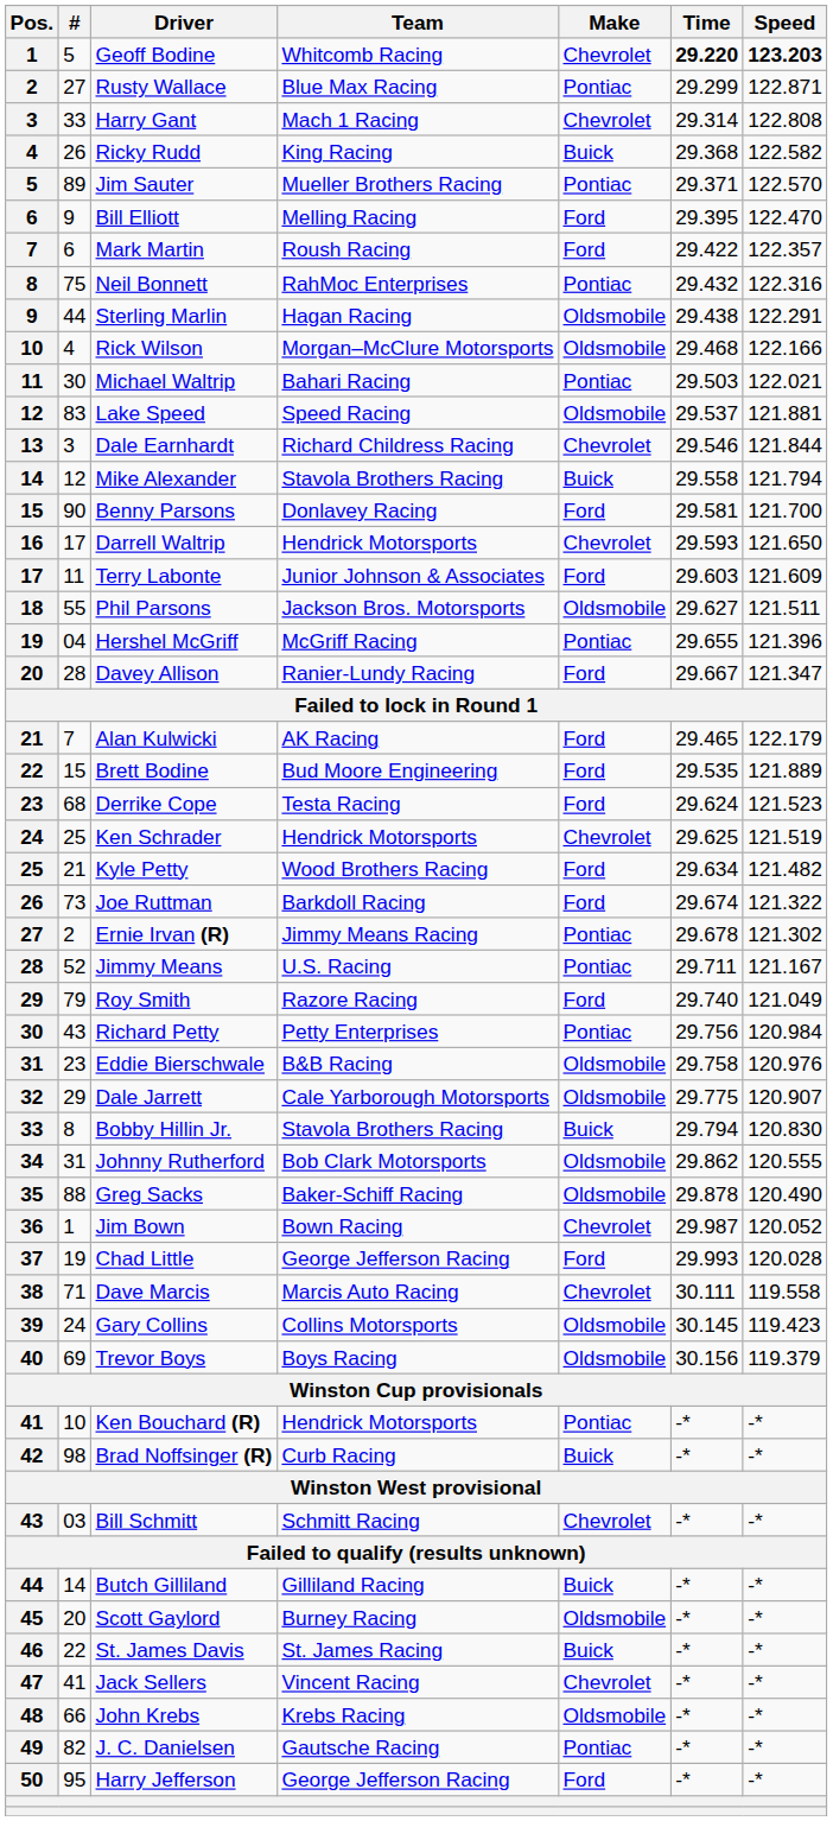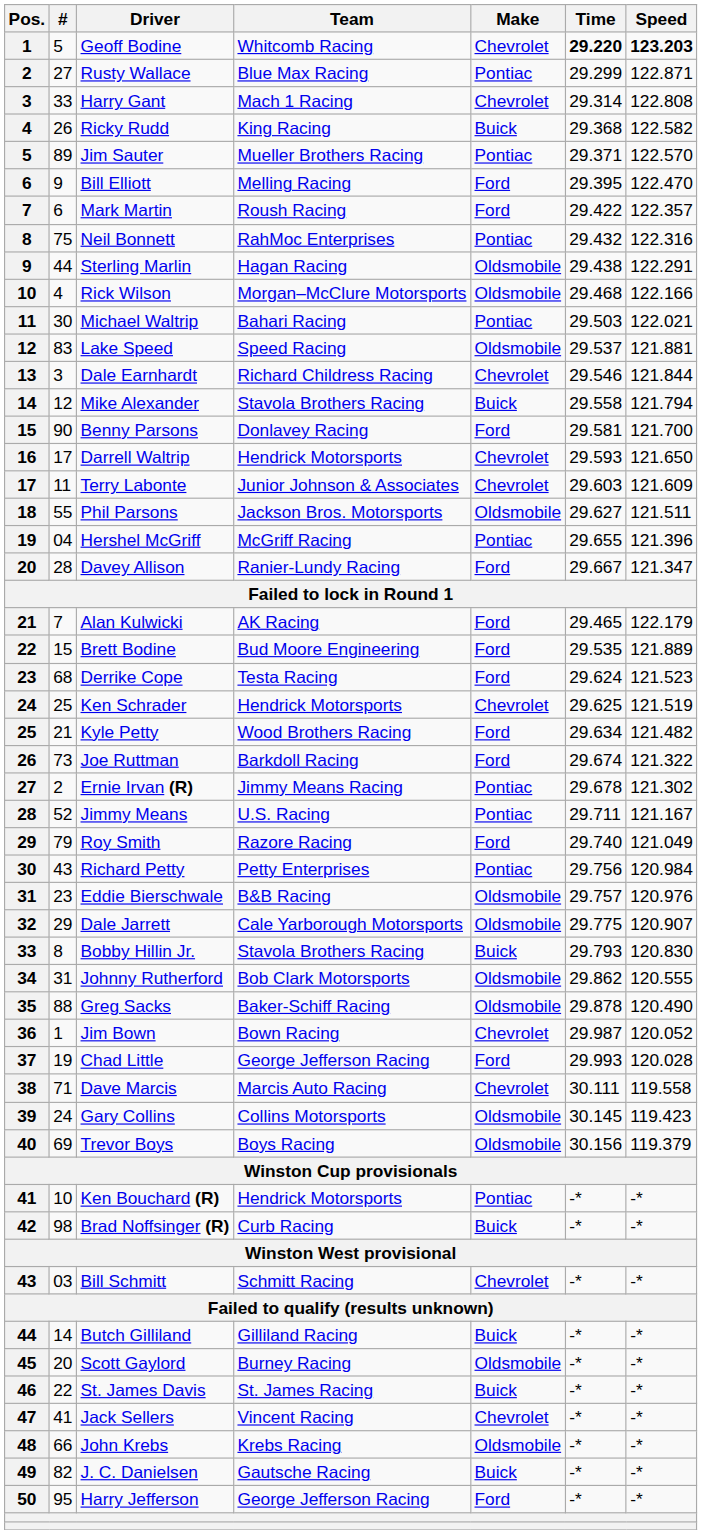 <table class="wikitable" style="font-size:95%">
 <tr>
 <th>Pos.</th>
 <th>#</th>
 <th>Driver</th>
 <th>Team</th>
 <th>Make</th>
 <th>Time</th>
 <th>Speed</th>
 </tr>
 <tr>
 <th>1</th>
 <td>5</td>
 <td><a href='#'>Geoff Bodine</a></td>
 <td><a href='#'>Whitcomb Racing</a></td>
 <td><a href='#'>Chevrolet</a></td>
 <td><strong>29.220</strong></td>
 <td><strong>123.203</strong></td>
 </tr>
 <tr>
 <th>2</th>
 <td>27</td>
 <td><a href='#'>Rusty Wallace</a></td>
 <td><a href='#'>Blue Max Racing</a></td>
 <td><a href='#'>Pontiac</a></td>
 <td>29.299</td>
 <td>122.871</td>
 </tr>
 <tr>
 <th>3</th>
 <td>33</td>
 <td><a href='#'>Harry Gant</a></td>
 <td><a href='#'>Mach 1 Racing</a></td>
 <td><a href='#'>Chevrolet</a></td>
 <td>29.314</td>
 <td>122.808</td>
 </tr>
 <tr>
 <th>4</th>
 <td>26</td>
 <td><a href='#'>Ricky Rudd</a></td>
 <td><a href='#'>King Racing</a></td>
 <td><a href='#'>Buick</a></td>
 <td>29.368</td>
 <td>122.582</td>
 </tr>
 <tr>
 <th>5</th>
 <td>89</td>
 <td><a href='#'>Jim Sauter</a></td>
 <td><a href='#'>Mueller Brothers Racing</a></td>
 <td><a href='#'>Pontiac</a></td>
 <td>29.371</td>
 <td>122.570</td>
 </tr>
 <tr>
 <th>6</th>
 <td>9</td>
 <td><a href='#'>Bill Elliott</a></td>
 <td><a href='#'>Melling Racing</a></td>
 <td><a href='#'>Ford</a></td>
 <td>29.395</td>
 <td>122.470</td>
 </tr>
 <tr>
 <th>7</th>
 <td>6</td>
 <td><a href='#'>Mark Martin</a></td>
 <td><a href='#'>Roush Racing</a></td>
 <td><a href='#'>Ford</a></td>
 <td>29.422</td>
 <td>122.357</td>
 </tr>
 <tr>
 <th>8</th>
 <td>75</td>
 <td><a href='#'>Neil Bonnett</a></td>
 <td><a href='#'>RahMoc Enterprises</a></td>
 <td><a href='#'>Pontiac</a></td>
 <td>29.432</td>
 <td>122.316</td>
 </tr>
 <tr>
 <th>9</th>
 <td>44</td>
 <td><a href='#'>Sterling Marlin</a></td>
 <td><a href='#'>Hagan Racing</a></td>
 <td><a href='#'>Oldsmobile</a></td>
 <td>29.438</td>
 <td>122.291</td>
 </tr>
 <tr>
 <th>10</th>
 <td>4</td>
 <td><a href='#'>Rick Wilson</a></td>
 <td><a href='#'>Morgan–McClure Motorsports</a></td>
 <td><a href='#'>Oldsmobile</a></td>
 <td>29.468</td>
 <td>122.166</td>
 </tr>
 <tr>
 <th>11</th>
 <td>30</td>
 <td><a href='#'>Michael Waltrip</a></td>
 <td><a href='#'>Bahari Racing</a></td>
 <td><a href='#'>Pontiac</a></td>
 <td>29.503</td>
 <td>122.021</td>
 </tr>
 <tr>
 <th>12</th>
 <td>83</td>
 <td><a href='#'>Lake Speed</a></td>
 <td><a href='#'>Speed Racing</a></td>
 <td><a href='#'>Oldsmobile</a></td>
 <td>29.537</td>
 <td>121.881</td>
 </tr>
 <tr>
 <th>13</th>
 <td>3</td>
 <td><a href='#'>Dale Earnhardt</a></td>
 <td><a href='#'>Richard Childress Racing</a></td>
 <td><a href='#'>Chevrolet</a></td>
 <td>29.546</td>
 <td>121.844</td>
 </tr>
 <tr>
 <th>14</th>
 <td>12</td>
 <td><a href='#'>Mike Alexander</a></td>
 <td><a href='#'>Stavola Brothers Racing</a></td>
 <td><a href='#'>Buick</a></td>
 <td>29.558</td>
 <td>121.794</td>
 </tr>
 <tr>
 <th>15</th>
 <td>90</td>
 <td><a href='#'>Benny Parsons</a></td>
 <td><a href='#'>Donlavey Racing</a></td>
 <td><a href='#'>Ford</a></td>
 <td>29.581</td>
 <td>121.700</td>
 </tr>
 <tr>
 <th>16</th>
 <td>17</td>
 <td><a href='#'>Darrell Waltrip</a></td>
 <td><a href='#'>Hendrick Motorsports</a></td>
 <td><a href='#'>Chevrolet</a></td>
 <td>29.593</td>
 <td>121.650</td>
 </tr>
 <tr>
 <th>17</th>
 <td>11</td>
 <td><a href='#'>Terry Labonte</a></td>
 <td><a href='#'>Junior Johnson & Associates</a></td>
-<td><a href='#'>Ford</a></td>
+<td><a href='#'>Chevrolet</a></td>
 <td>29.603</td>
 <td>121.609</td>
 </tr>
 <tr>
 <th>18</th>
 <td>55</td>
 <td><a href='#'>Phil Parsons</a></td>
 <td><a href='#'>Jackson Bros. Motorsports</a></td>
 <td><a href='#'>Oldsmobile</a></td>
 <td>29.627</td>
 <td>121.511</td>
 </tr>
 <tr>
 <th>19</th>
 <td>04</td>
 <td><a href='#'>Hershel McGriff</a></td>
 <td><a href='#'>McGriff Racing</a></td>
 <td><a href='#'>Pontiac</a></td>
 <td>29.655</td>
 <td>121.396</td>
 </tr>
 <tr>
 <th>20</th>
 <td>28</td>
 <td><a href='#'>Davey Allison</a></td>
 <td><a href='#'>Ranier-Lundy Racing</a></td>
 <td><a href='#'>Ford</a></td>
 <td>29.667</td>
 <td>121.347</td>
 </tr>
 <tr>
 <th colspan="7">Failed to lock in Round 1</th>
 </tr>
 <tr>
 <th>21</th>
 <td>7</td>
 <td><a href='#'>Alan Kulwicki</a></td>
 <td><a href='#'>AK Racing</a></td>
 <td><a href='#'>Ford</a></td>
 <td>29.465</td>
 <td>122.179</td>
 </tr>
 <tr>
 <th>22</th>
 <td>15</td>
 <td><a href='#'>Brett Bodine</a></td>
 <td><a href='#'>Bud Moore Engineering</a></td>
 <td><a href='#'>Ford</a></td>
 <td>29.535</td>
 <td>121.889</td>
 </tr>
 <tr>
 <th>23</th>
 <td>68</td>
 <td><a href='#'>Derrike Cope</a></td>
 <td><a href='#'>Testa Racing</a></td>
 <td><a href='#'>Ford</a></td>
 <td>29.624</td>
 <td>121.523</td>
 </tr>
 <tr>
 <th>24</th>
 <td>25</td>
 <td><a href='#'>Ken Schrader</a></td>
 <td><a href='#'>Hendrick Motorsports</a></td>
 <td><a href='#'>Chevrolet</a></td>
 <td>29.625</td>
 <td>121.519</td>
 </tr>
 <tr>
 <th>25</th>
 <td>21</td>
 <td><a href='#'>Kyle Petty</a></td>
 <td><a href='#'>Wood Brothers Racing</a></td>
 <td><a href='#'>Ford</a></td>
 <td>29.634</td>
 <td>121.482</td>
 </tr>
 <tr>
 <th>26</th>
 <td>73</td>
 <td><a href='#'>Joe Ruttman</a></td>
 <td><a href='#'>Barkdoll Racing</a></td>
 <td><a href='#'>Ford</a></td>
 <td>29.674</td>
 <td>121.322</td>
 </tr>
 <tr>
 <th>27</th>
 <td>2</td>
 <td><a href='#'>Ernie Irvan</a> <strong>(R)</strong></td>
 <td><a href='#'>Jimmy Means Racing</a></td>
 <td><a href='#'>Pontiac</a></td>
 <td>29.678</td>
 <td>121.302</td>
 </tr>
 <tr>
 <th>28</th>
 <td>52</td>
 <td><a href='#'>Jimmy Means</a></td>
 <td><a href='#'>U.S. Racing</a></td>
 <td><a href='#'>Pontiac</a></td>
 <td>29.711</td>
 <td>121.167</td>
 </tr>
 <tr>
 <th>29</th>
 <td>79</td>
 <td><a href='#'>Roy Smith</a></td>
 <td><a href='#'>Razore Racing</a></td>
 <td><a href='#'>Ford</a></td>
 <td>29.740</td>
 <td>121.049</td>
 </tr>
 <tr>
 <th>30</th>
 <td>43</td>
 <td><a href='#'>Richard Petty</a></td>
 <td><a href='#'>Petty Enterprises</a></td>
 <td><a href='#'>Pontiac</a></td>
 <td>29.756</td>
 <td>120.984</td>
 </tr>
 <tr>
 <th>31</th>
 <td>23</td>
 <td><a href='#'>Eddie Bierschwale</a></td>
 <td><a href='#'>B&B Racing</a></td>
 <td><a href='#'>Oldsmobile</a></td>
-<td>29.758</td>
+<td>29.757</td>
 <td>120.976</td>
 </tr>
 <tr>
 <th>32</th>
 <td>29</td>
 <td><a href='#'>Dale Jarrett</a></td>
 <td><a href='#'>Cale Yarborough Motorsports</a></td>
 <td><a href='#'>Oldsmobile</a></td>
 <td>29.775</td>
 <td>120.907</td>
 </tr>
 <tr>
 <th>33</th>
 <td>8</td>
 <td><a href='#'>Bobby Hillin Jr.</a></td>
 <td><a href='#'>Stavola Brothers Racing</a></td>
 <td><a href='#'>Buick</a></td>
-<td>29.794</td>
+<td>29.793</td>
 <td>120.830</td>
 </tr>
 <tr>
 <th>34</th>
 <td>31</td>
 <td><a href='#'>Johnny Rutherford</a></td>
 <td><a href='#'>Bob Clark Motorsports</a></td>
 <td><a href='#'>Oldsmobile</a></td>
 <td>29.862</td>
 <td>120.555</td>
 </tr>
 <tr>
 <th>35</th>
 <td>88</td>
 <td><a href='#'>Greg Sacks</a></td>
 <td><a href='#'>Baker-Schiff Racing</a></td>
 <td><a href='#'>Oldsmobile</a></td>
 <td>29.878</td>
 <td>120.490</td>
 </tr>
 <tr>
 <th>36</th>
 <td>1</td>
 <td><a href='#'>Jim Bown</a></td>
 <td><a href='#'>Bown Racing</a></td>
 <td><a href='#'>Chevrolet</a></td>
 <td>29.987</td>
 <td>120.052</td>
 </tr>
 <tr>
 <th>37</th>
 <td>19</td>
 <td><a href='#'>Chad Little</a></td>
 <td><a href='#'>George Jefferson Racing</a></td>
 <td><a href='#'>Ford</a></td>
 <td>29.993</td>
 <td>120.028</td>
 </tr>
 <tr>
 <th>38</th>
 <td>71</td>
 <td><a href='#'>Dave Marcis</a></td>
 <td><a href='#'>Marcis Auto Racing</a></td>
 <td><a href='#'>Chevrolet</a></td>
 <td>30.111</td>
 <td>119.558</td>
 </tr>
 <tr>
 <th>39</th>
 <td>24</td>
 <td><a href='#'>Gary Collins</a></td>
 <td><a href='#'>Collins Motorsports</a></td>
 <td><a href='#'>Oldsmobile</a></td>
 <td>30.145</td>
 <td>119.423</td>
 </tr>
 <tr>
 <th>40</th>
 <td>69</td>
 <td><a href='#'>Trevor Boys</a></td>
 <td><a href='#'>Boys Racing</a></td>
 <td><a href='#'>Oldsmobile</a></td>
 <td>30.156</td>
 <td>119.379</td>
 </tr>
 <tr>
 <th colspan="7">Winston Cup provisionals</th>
 </tr>
 <tr>
 <th>41</th>
 <td>10</td>
 <td><a href='#'>Ken Bouchard</a> <strong>(R)</strong></td>
 <td><a href='#'>Hendrick Motorsports</a></td>
 <td><a href='#'>Pontiac</a></td>
 <td>-*</td>
 <td>-*</td>
 </tr>
 <tr>
 <th>42</th>
 <td>98</td>
 <td><a href='#'>Brad Noffsinger</a> <strong>(R)</strong></td>
 <td><a href='#'>Curb Racing</a></td>
 <td><a href='#'>Buick</a></td>
 <td>-*</td>
 <td>-*</td>
 </tr>
 <tr>
 <th colspan="7">Winston West provisional</th>
 </tr>
 <tr>
 <th>43</th>
 <td>03</td>
 <td><a href='#'>Bill Schmitt</a></td>
 <td><a href='#'>Schmitt Racing</a></td>
 <td><a href='#'>Chevrolet</a></td>
 <td>-*</td>
 <td>-*</td>
 </tr>
 <tr>
 <th colspan="7">Failed to qualify (results unknown)</th>
 </tr>
 <tr>
 <th>44</th>
 <td>14</td>
 <td><a href='#'>Butch Gilliland</a></td>
 <td><a href='#'>Gilliland Racing</a></td>
 <td><a href='#'>Buick</a></td>
 <td>-*</td>
 <td>-*</td>
 </tr>
 <tr>
 <th>45</th>
 <td>20</td>
 <td><a href='#'>Scott Gaylord</a></td>
 <td><a href='#'>Burney Racing</a></td>
 <td><a href='#'>Oldsmobile</a></td>
 <td>-*</td>
 <td>-*</td>
 </tr>
 <tr>
 <th>46</th>
 <td>22</td>
 <td><a href='#'>St. James Davis</a></td>
 <td><a href='#'>St. James Racing</a></td>
 <td><a href='#'>Buick</a></td>
 <td>-*</td>
 <td>-*</td>
 </tr>
 <tr>
 <th>47</th>
 <td>41</td>
 <td><a href='#'>Jack Sellers</a></td>
 <td><a href='#'>Vincent Racing</a></td>
 <td><a href='#'>Chevrolet</a></td>
 <td>-*</td>
 <td>-*</td>
 </tr>
 <tr>
 <th>48</th>
 <td>66</td>
 <td><a href='#'>John Krebs</a></td>
 <td><a href='#'>Krebs Racing</a></td>
 <td><a href='#'>Oldsmobile</a></td>
 <td>-*</td>
 <td>-*</td>
 </tr>
 <tr>
 <th>49</th>
 <td>82</td>
 <td><a href='#'>J. C. Danielsen</a></td>
 <td><a href='#'>Gautsche Racing</a></td>
-<td><a href='#'>Pontiac</a></td>
+<td><a href='#'>Buick</a></td>
 <td>-*</td>
 <td>-*</td>
 </tr>
 <tr>
 <th>50</th>
 <td>95</td>
 <td><a href='#'>Harry Jefferson</a></td>
 <td><a href='#'>George Jefferson Racing</a></td>
 <td><a href='#'>Ford</a></td>
 <td>-*</td>
 <td>-*</td>
 </tr>
 <tr>
 <th colspan="7"></th>
 </tr>
 <tr>
 <th colspan="7"></th>
 </tr>
 </table>
